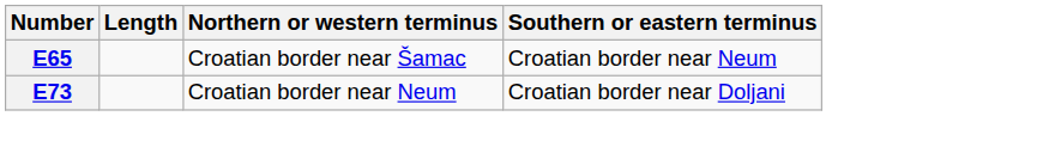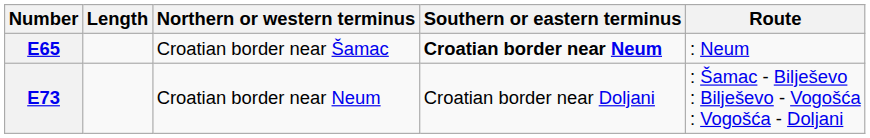 <table class="wikitable sortable">
 <tr>
 <th>Number</th>
 <th>Length</th>
 <th>Northern or western terminus</th>
 <th>Southern or eastern terminus</th>
+<th>Route</th>
 </tr>
 <tr>
 <th><a href='#'>E65</a></th>
 <td></td>
 <td>Croatian border near <a href='#'>Šamac</a></td>
-<td>Croatian border near <a href='#'>Neum</a></td>
+<td><strong>Croatian border near <a href='#'>Neum</a></strong></td>
+<td>: <a href='#'>Neum</a></td>
 </tr>
 <tr>
 <th><a href='#'>E73</a></th>
 <td></td>
 <td>Croatian border near <a href='#'>Neum</a></td>
 <td>Croatian border near <a href='#'>Doljani</a></td>
+<td>: <a href='#'>Šamac</a> - <a href='#'>Bilješevo</a><br>: <a href='#'>Bilješevo</a> - <a href='#'>Vogošća</a><br>: <a href='#'>Vogošća</a> - <a href='#'>Doljani</a><br></td>
 </tr>
 </table>
